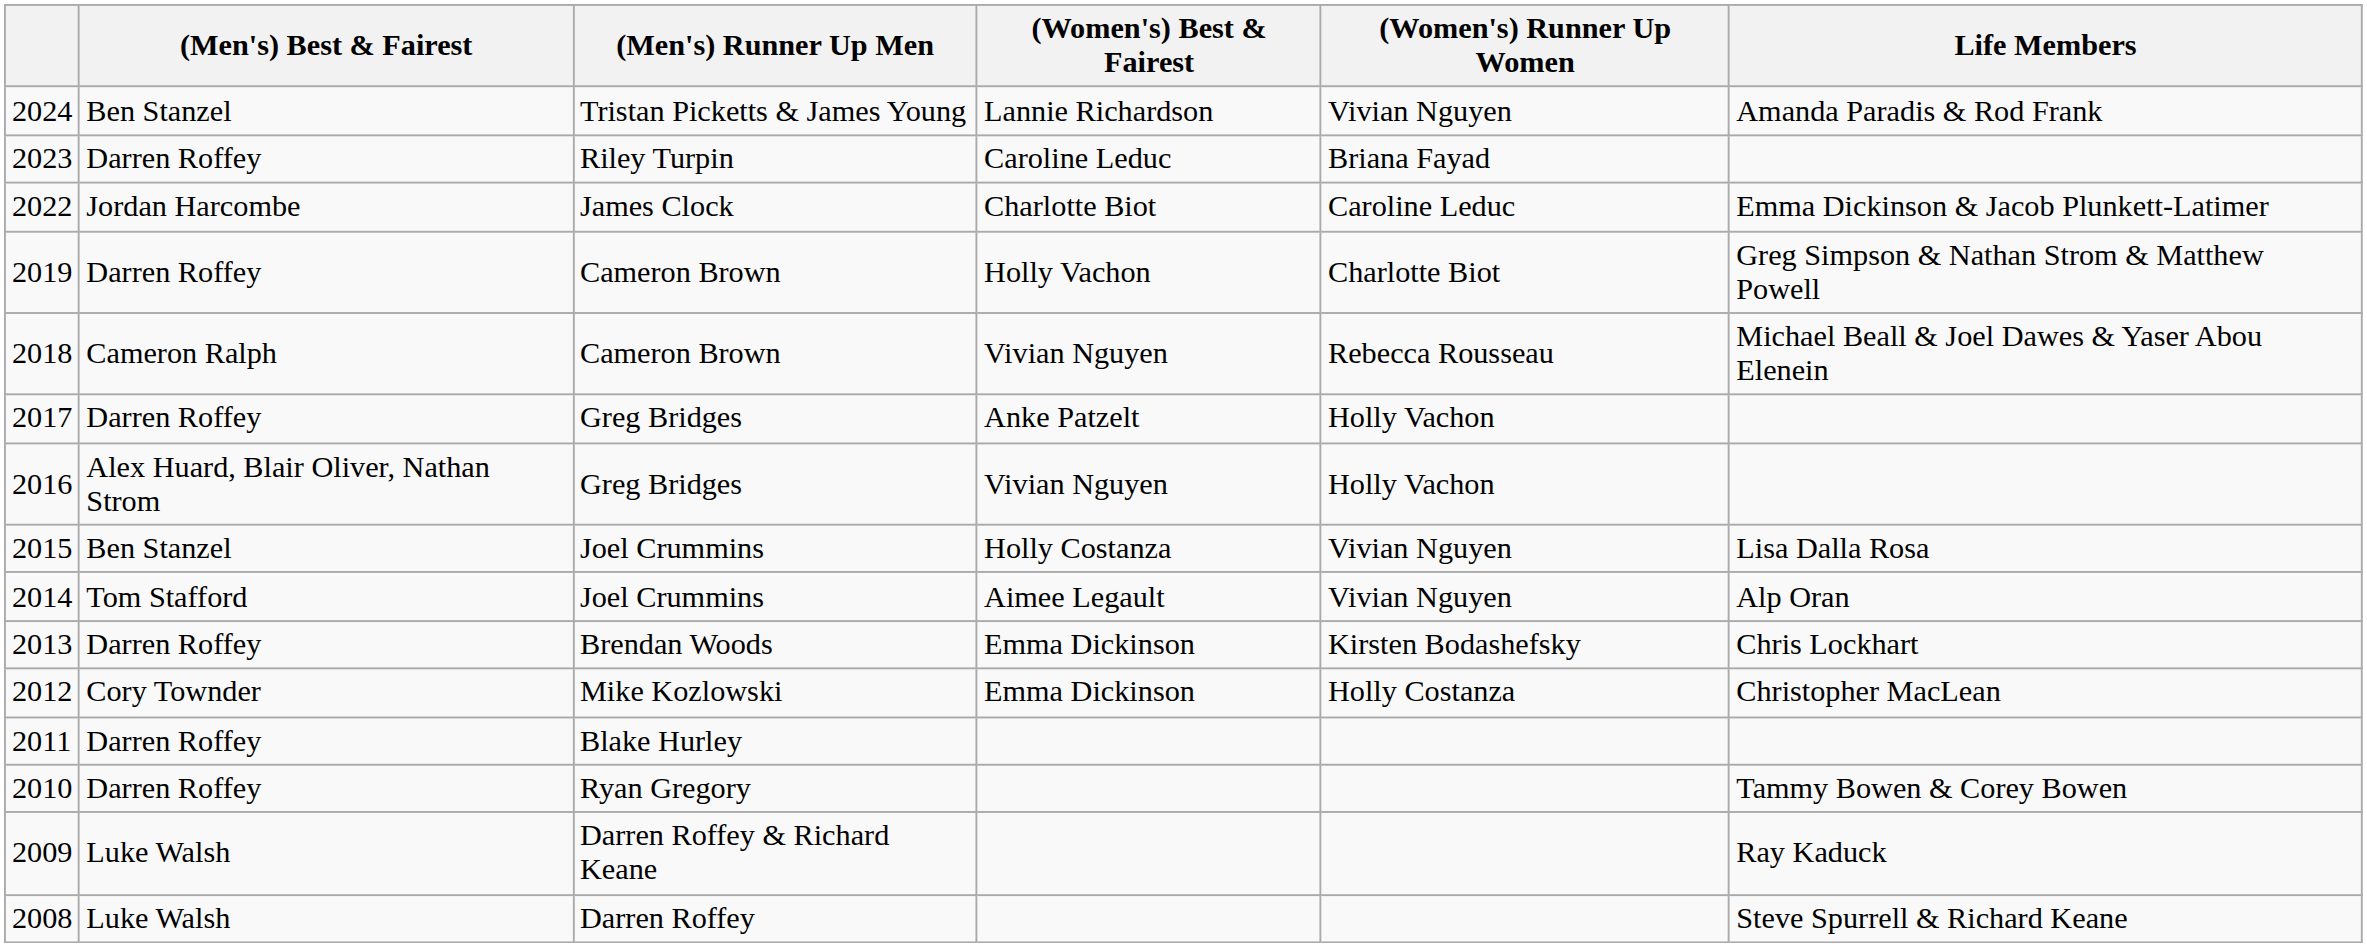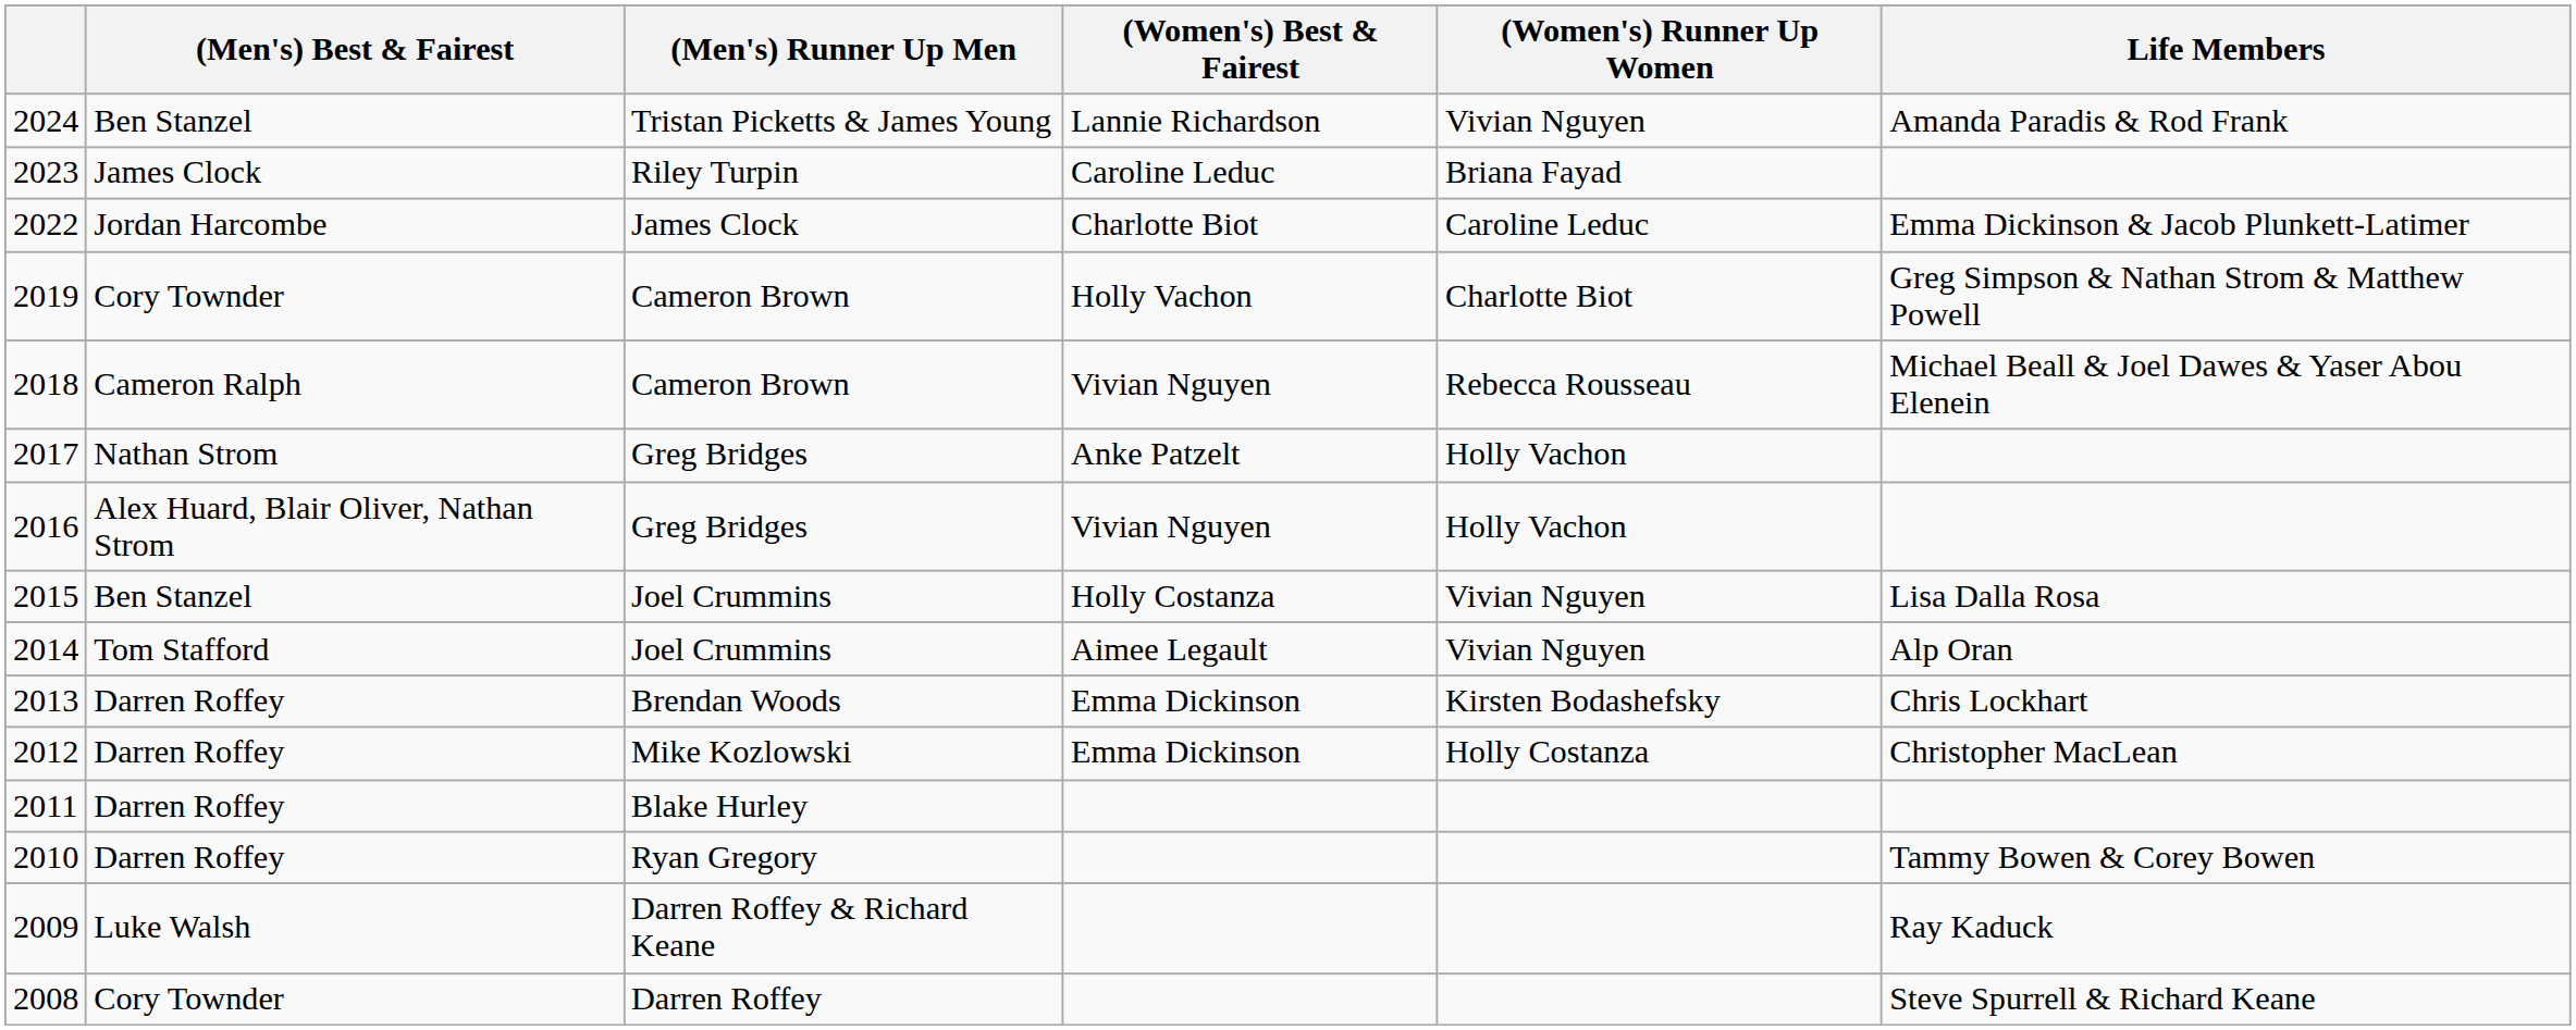 <table class="wikitable">
 <tr>
 <th></th>
 <th><strong>(Men's) Best & Fairest</strong></th>
 <th><strong>(Men's) Runner Up Men</strong></th>
 <th><strong>(Women's) Best & Fairest</strong></th>
 <th><strong>(Women's) Runner Up Women</strong></th>
 <th><strong>Life Members</strong></th>
 </tr>
 <tr>
 <td>2024</td>
 <td>Ben Stanzel</td>
 <td>Tristan Picketts & James Young</td>
 <td>Lannie Richardson</td>
 <td>Vivian Nguyen</td>
 <td>Amanda Paradis & Rod Frank</td>
 </tr>
 <tr>
 <td>2023</td>
-<td>Darren Roffey</td>
+<td>James Clock</td>
 <td>Riley Turpin</td>
 <td>Caroline Leduc</td>
 <td>Briana Fayad</td>
 <td></td>
 </tr>
 <tr>
 <td>2022</td>
 <td>Jordan Harcombe</td>
 <td>James Clock</td>
 <td>Charlotte Biot</td>
 <td>Caroline Leduc</td>
 <td>Emma Dickinson & Jacob Plunkett-Latimer</td>
 </tr>
 <tr>
 <td>2019</td>
-<td>Darren Roffey</td>
+<td>Cory Townder</td>
 <td>Cameron Brown</td>
 <td>Holly Vachon</td>
 <td>Charlotte Biot</td>
 <td>Greg Simpson & Nathan Strom & Matthew Powell</td>
 </tr>
 <tr>
 <td>2018</td>
 <td>Cameron Ralph</td>
 <td>Cameron Brown</td>
 <td>Vivian Nguyen</td>
 <td>Rebecca Rousseau</td>
 <td>Michael Beall & Joel Dawes & Yaser Abou Elenein</td>
 </tr>
 <tr>
 <td>2017</td>
-<td>Darren Roffey</td>
+<td>Nathan Strom</td>
 <td>Greg Bridges</td>
 <td>Anke Patzelt</td>
 <td>Holly Vachon</td>
 <td></td>
 </tr>
 <tr>
 <td>2016</td>
 <td>Alex Huard, Blair Oliver, Nathan Strom</td>
 <td>Greg Bridges</td>
 <td>Vivian Nguyen</td>
 <td>Holly Vachon</td>
 <td></td>
 </tr>
 <tr>
 <td>2015</td>
 <td>Ben Stanzel</td>
 <td>Joel Crummins</td>
 <td>Holly Costanza</td>
 <td>Vivian Nguyen</td>
 <td>Lisa Dalla Rosa</td>
 </tr>
 <tr>
 <td>2014</td>
 <td>Tom Stafford</td>
 <td>Joel Crummins</td>
 <td>Aimee Legault</td>
 <td>Vivian Nguyen</td>
 <td>Alp Oran</td>
 </tr>
 <tr>
 <td>2013</td>
 <td>Darren Roffey</td>
 <td>Brendan Woods</td>
 <td>Emma Dickinson</td>
 <td>Kirsten Bodashefsky</td>
 <td>Chris Lockhart</td>
 </tr>
 <tr>
 <td>2012</td>
-<td>Cory Townder</td>
+<td>Darren Roffey</td>
 <td>Mike Kozlowski</td>
 <td>Emma Dickinson</td>
 <td>Holly Costanza</td>
 <td>Christopher MacLean</td>
 </tr>
 <tr>
 <td>2011</td>
 <td>Darren Roffey</td>
 <td>Blake Hurley</td>
 <td></td>
 <td></td>
 <td></td>
 </tr>
 <tr>
 <td>2010</td>
 <td>Darren Roffey</td>
 <td>Ryan Gregory</td>
 <td></td>
 <td></td>
 <td>Tammy Bowen & Corey Bowen</td>
 </tr>
 <tr>
 <td>2009</td>
 <td>Luke Walsh</td>
 <td>Darren Roffey & Richard Keane</td>
 <td></td>
 <td></td>
 <td>Ray Kaduck</td>
 </tr>
 <tr>
 <td>2008</td>
-<td>Luke Walsh</td>
+<td>Cory Townder</td>
 <td>Darren Roffey</td>
 <td></td>
 <td></td>
 <td>Steve Spurrell & Richard Keane</td>
 </tr>
 </table>
